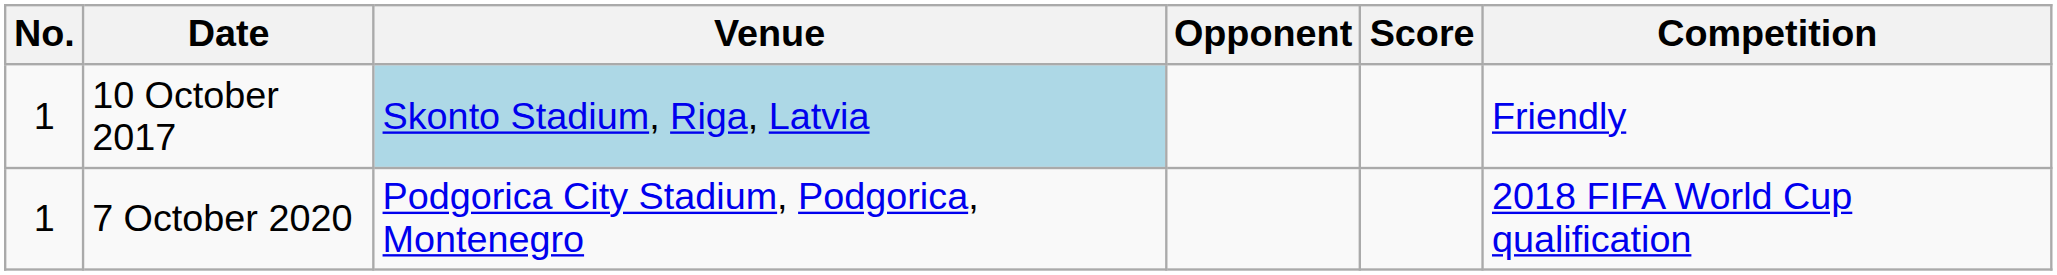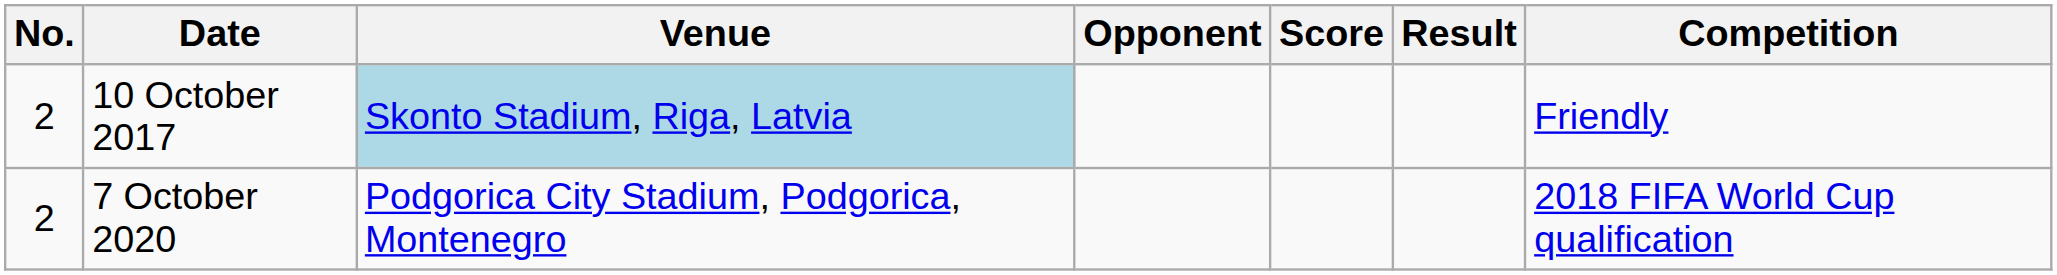 <table class="wikitable">
 <tr>
 <th>No.</th>
 <th>Date</th>
 <th>Venue</th>
 <th>Opponent</th>
 <th>Score</th>
+<th>Result</th>
 <th>Competition</th>
 </tr>
 <tr>
-<td align=center>1</td>
+<td align=center>2</td>
 <td>10 October 2017</td>
 <td style="background: lightblue;"><a href='#'>Skonto Stadium</a>, <a href='#'>Riga</a>, <a href='#'>Latvia</a></td>
+<td></td>
 <td></td>
 <td></td>
 <td><a href='#'>Friendly</a></td>
 </tr>
 <tr>
-<td align=center>1</td>
+<td align=center>2</td>
 <td>7 October 2020</td>
 <td><a href='#'>Podgorica City Stadium</a>, <a href='#'>Podgorica</a>, <a href='#'>Montenegro</a></td>
+<td></td>
 <td></td>
 <td></td>
 <td><a href='#'>2018 FIFA World Cup qualification</a></td>
 </tr>
 </table>
